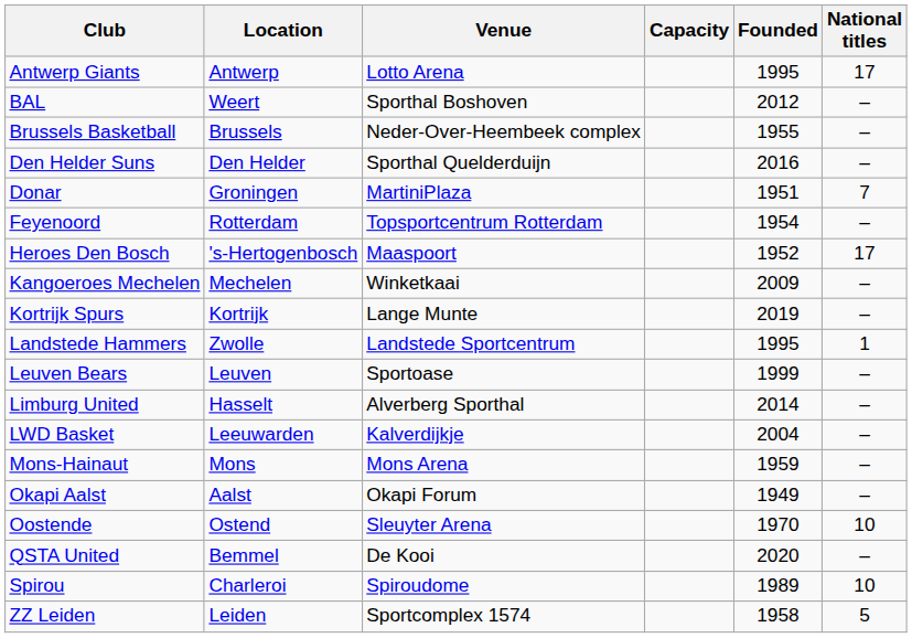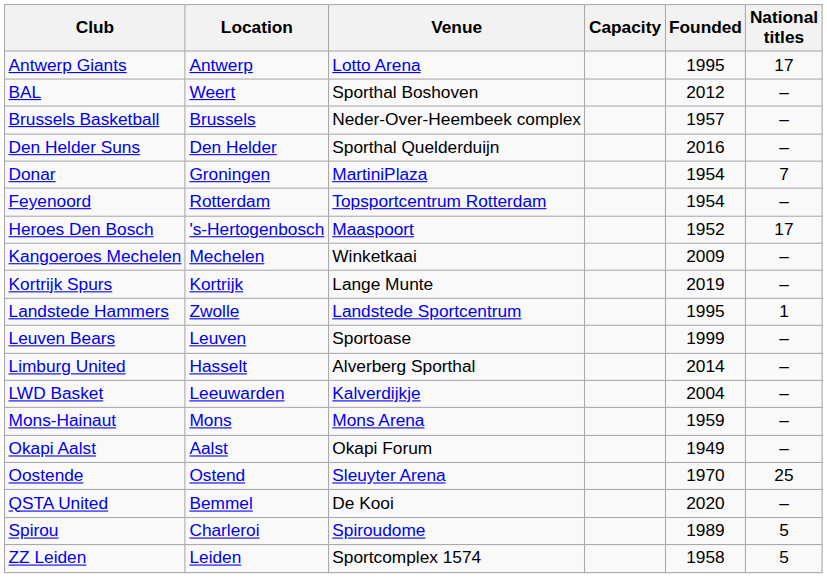 <table class="wikitable sortable">
 <tr>
 <th>Club</th>
 <th>Location</th>
 <th>Venue</th>
 <th>Capacity</th>
 <th>Founded</th>
 <th>National<br>titles</th>
 </tr>
 <tr>
 <td> <a href='#'>Antwerp Giants</a></td>
 <td><a href='#'>Antwerp</a></td>
 <td><a href='#'>Lotto Arena</a></td>
 <td align=center></td>
 <td align=center>1995</td>
 <td align=center>17</td>
 </tr>
 <tr>
 <td> <a href='#'>BAL</a></td>
 <td><a href='#'>Weert</a></td>
 <td>Sporthal Boshoven</td>
 <td align=center></td>
 <td align=center>2012</td>
 <td align=center>–</td>
 </tr>
 <tr>
 <td> <a href='#'>Brussels Basketball</a></td>
 <td><a href='#'>Brussels</a></td>
 <td>Neder-Over-Heembeek complex</td>
 <td align=center></td>
-<td align=center>1955</td>
+<td align=center>1957</td>
 <td align=center>–</td>
 </tr>
 <tr>
 <td> <a href='#'>Den Helder Suns</a></td>
 <td><a href='#'>Den Helder</a></td>
 <td>Sporthal Quelderduijn</td>
 <td align=center></td>
 <td align=center>2016</td>
 <td align=center>–</td>
 </tr>
 <tr>
 <td> <a href='#'>Donar</a></td>
 <td><a href='#'>Groningen</a></td>
 <td><a href='#'>MartiniPlaza</a></td>
 <td align=center></td>
-<td align=center>1951</td>
+<td align=center>1954</td>
 <td align=center>7</td>
 </tr>
 <tr>
 <td> <a href='#'>Feyenoord</a></td>
 <td><a href='#'>Rotterdam</a></td>
 <td><a href='#'>Topsportcentrum Rotterdam</a></td>
 <td align=center></td>
 <td align=center>1954</td>
 <td align=center>–</td>
 </tr>
 <tr>
 <td> <a href='#'>Heroes Den Bosch</a></td>
 <td><a href='#'>'s-Hertogenbosch</a></td>
 <td><a href='#'>Maaspoort</a></td>
 <td align=center></td>
 <td align=center>1952</td>
 <td align=center>17</td>
 </tr>
 <tr>
 <td> <a href='#'>Kangoeroes Mechelen</a></td>
 <td><a href='#'>Mechelen</a></td>
 <td>Winketkaai</td>
 <td align=center></td>
 <td align=center>2009</td>
 <td align=center>–</td>
 </tr>
 <tr>
 <td> <a href='#'>Kortrijk Spurs</a></td>
 <td><a href='#'>Kortrijk</a></td>
 <td>Lange Munte</td>
 <td align=center></td>
 <td align=center>2019</td>
 <td align=center>–</td>
 </tr>
 <tr>
 <td> <a href='#'>Landstede Hammers</a></td>
 <td><a href='#'>Zwolle</a></td>
 <td><a href='#'>Landstede Sportcentrum</a></td>
 <td align=center></td>
 <td align=center>1995</td>
 <td align=center>1</td>
 </tr>
 <tr>
 <td> <a href='#'>Leuven Bears</a></td>
 <td><a href='#'>Leuven</a></td>
 <td>Sportoase</td>
 <td align=center></td>
 <td align=center>1999</td>
 <td align=center>–</td>
 </tr>
 <tr>
 <td> <a href='#'>Limburg United</a></td>
 <td><a href='#'>Hasselt</a></td>
 <td>Alverberg Sporthal</td>
 <td align=center></td>
 <td align=center>2014</td>
 <td align=center>–</td>
 </tr>
 <tr>
 <td> <a href='#'>LWD Basket</a></td>
 <td><a href='#'>Leeuwarden</a></td>
 <td><a href='#'>Kalverdijkje</a></td>
 <td align="center"></td>
 <td align="center">2004</td>
 <td align="center">–</td>
 </tr>
 <tr>
 <td> <a href='#'>Mons-Hainaut</a></td>
 <td><a href='#'>Mons</a></td>
 <td><a href='#'>Mons Arena</a></td>
 <td align=center></td>
 <td align=center>1959</td>
 <td align=center>–</td>
 </tr>
 <tr>
 <td> <a href='#'>Okapi Aalst</a></td>
 <td><a href='#'>Aalst</a></td>
 <td>Okapi Forum</td>
 <td align=center></td>
 <td align=center>1949</td>
 <td align=center>–</td>
 </tr>
 <tr>
 <td> <a href='#'>Oostende</a></td>
 <td><a href='#'>Ostend</a></td>
 <td><a href='#'>Sleuyter Arena</a></td>
 <td align=center></td>
 <td align=center>1970</td>
-<td align=center>10</td>
+<td align=center>25</td>
 </tr>
 <tr>
 <td> <a href='#'>QSTA United</a></td>
 <td><a href='#'>Bemmel</a></td>
 <td>De Kooi</td>
 <td align=center></td>
 <td align=center>2020</td>
 <td align=center>–</td>
 </tr>
 <tr>
 <td> <a href='#'>Spirou</a></td>
 <td><a href='#'>Charleroi</a></td>
 <td><a href='#'>Spiroudome</a></td>
 <td align=center></td>
 <td align=center>1989</td>
-<td align=center>10</td>
+<td align=center>5</td>
 </tr>
 <tr>
 <td> <a href='#'>ZZ Leiden</a></td>
 <td><a href='#'>Leiden</a></td>
 <td>Sportcomplex 1574</td>
 <td align="center"></td>
 <td align="center">1958</td>
 <td align=center>5</td>
 </tr>
 </table>
